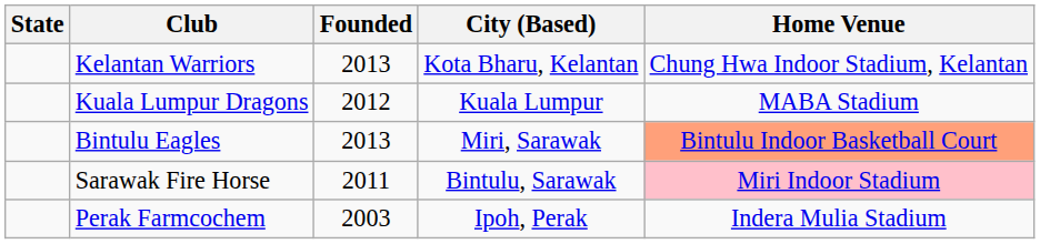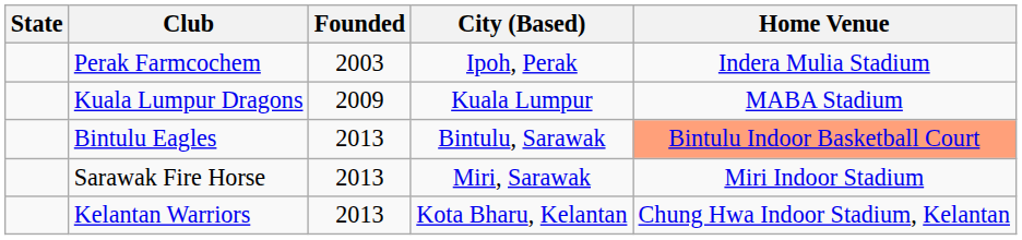 <table class="wikitable">
 <tr>
 <th>State</th>
 <th>Club</th>
 <th>Founded</th>
 <th>City (Based)</th>
 <th>Home Venue</th>
 </tr>
 <tr>
 <td></td>
-<td><a href='#'>Kelantan Warriors</a></td>
-<td align=center>2013</td>
-<td align=center><a href='#'>Kota Bharu</a>, <a href='#'>Kelantan</a></td>
-<td align=center><a href='#'>Chung Hwa Indoor Stadium</a>, <a href='#'>Kelantan</a></td>
+<td><a href='#'>Perak Farmcochem</a></td>
+<td align=center>2003</td>
+<td align=center><a href='#'>Ipoh</a>, <a href='#'>Perak</a></td>
+<td align=center><a href='#'>Indera Mulia Stadium</a></td>
 </tr>
 <tr>
 <td></td>
 <td><a href='#'>Kuala Lumpur Dragons</a></td>
-<td align=center>2012</td>
+<td align=center>2009</td>
 <td align=center><a href='#'>Kuala Lumpur</a></td>
 <td align=center><a href='#'>MABA Stadium</a></td>
 </tr>
 <tr>
 <td></td>
 <td><a href='#'>Bintulu Eagles</a></td>
 <td align=center>2013</td>
-<td align=center><a href='#'>Miri</a>, <a href='#'>Sarawak</a></td>
+<td align=center><a href='#'>Bintulu</a>, <a href='#'>Sarawak</a></td>
 <td align=center style="background: lightsalmon;"><a href='#'>Bintulu Indoor Basketball Court</a></td>
 </tr>
 <tr>
 <td></td>
 <td>Sarawak Fire Horse</td>
-<td align=center>2011</td>
-<td align=center><a href='#'>Bintulu</a>, <a href='#'>Sarawak</a></td>
-<td align=center style="background: pink;"><a href='#'>Miri Indoor Stadium</a></td>
+<td align=center>2013</td>
+<td align=center><a href='#'>Miri</a>, <a href='#'>Sarawak</a></td>
+<td align=center><a href='#'>Miri Indoor Stadium</a></td>
 </tr>
 <tr>
 <td></td>
-<td><a href='#'>Perak Farmcochem</a></td>
-<td align=center>2003</td>
-<td align=center><a href='#'>Ipoh</a>, <a href='#'>Perak</a></td>
-<td align=center><a href='#'>Indera Mulia Stadium</a></td>
+<td><a href='#'>Kelantan Warriors</a></td>
+<td align=center>2013</td>
+<td align=center><a href='#'>Kota Bharu</a>, <a href='#'>Kelantan</a></td>
+<td align=center><a href='#'>Chung Hwa Indoor Stadium</a>, <a href='#'>Kelantan</a></td>
 </tr>
 </table>
